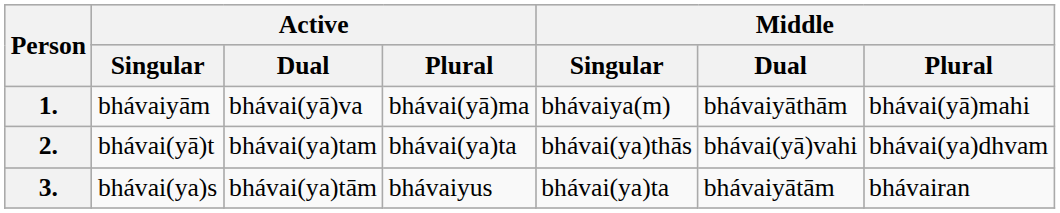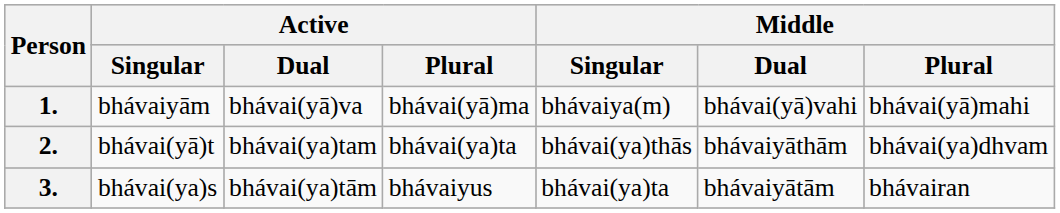 <table class="wikitable">
 <tr>
 <th rowspan="2">Person</th>
 <th colspan="3">Active</th>
 <th colspan="3">Middle</th>
 </tr>
 <tr>
 <th>Singular</th>
 <th>Dual</th>
 <th>Plural</th>
 <th>Singular</th>
 <th>Dual</th>
 <th>Plural</th>
 </tr>
 <tr>
 <th><strong>1.</strong></th>
 <td>bhávaiyām</td>
 <td>bhávai(yā)va</td>
 <td>bhávai(yā)ma</td>
 <td>bhávaiya(m)</td>
-<td>bhávaiyāthām</td>
+<td>bhávai(yā)vahi</td>
 <td>bhávai(yā)mahi</td>
 </tr>
 <tr>
 <th><strong>2.</strong></th>
 <td>bhávai(yā)t</td>
 <td>bhávai(ya)tam</td>
 <td>bhávai(ya)ta</td>
 <td>bhávai(ya)thās</td>
-<td>bhávai(yā)vahi</td>
+<td>bhávaiyāthām</td>
 <td>bhávai(ya)dhvam</td>
 </tr>
 <tr>
 <th><strong>3.</strong></th>
 <td>bhávai(ya)s</td>
 <td>bhávai(ya)tām</td>
 <td>bhávaiyus</td>
 <td>bhávai(ya)ta</td>
 <td>bhávaiyātām</td>
 <td>bhávairan</td>
 </tr>
 </table>
